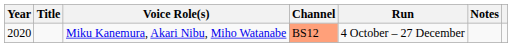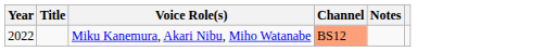 <table class="wikitable">
 <tr>
 <th>Year</th>
 <th>Title</th>
 <th>Voice Role(s)</th>
 <th>Channel</th>
-<th>Run</th>
 <th>Notes</th>
 <th class="unsortable"></th>
 </tr>
 <tr>
-<td>2020</td>
+<td>2022</td>
 <td></td>
 <td><a href='#'>Miku Kanemura</a>, <a href='#'>Akari Nibu</a>, <a href='#'>Miho Watanabe</a></td>
 <td style="background: lightsalmon;">BS12</td>
-<td>4 October – 27 December</td>
 <td></td>
 <td></td>
 </tr>
 </table>
